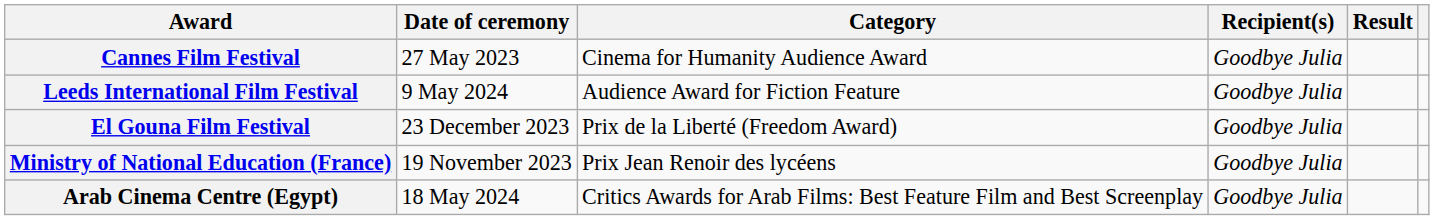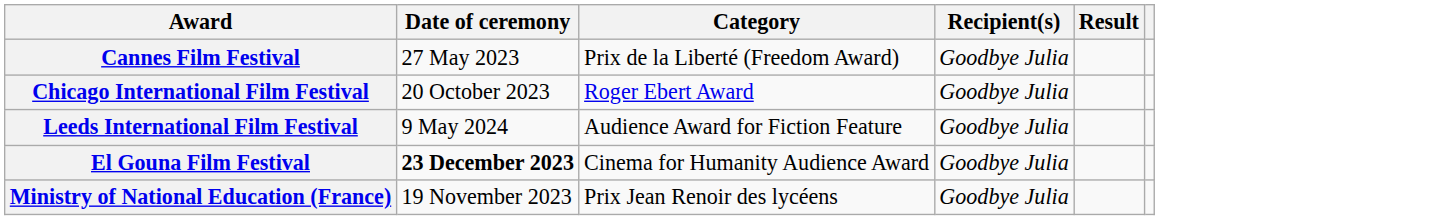 <table class="wikitable sortable plainrowheaders">
 <tr>
 <th scope="col">Award</th>
 <th scope="col">Date of ceremony</th>
 <th scope="col">Category</th>
 <th scope="col">Recipient(s)</th>
 <th scope="col">Result</th>
 <th scope="col" class="unsortable"></th>
 </tr>
 <tr>
 <th scope="row"><a href='#'>Cannes Film Festival</a></th>
 <td>27 May 2023</td>
-<td>Cinema for Humanity Audience Award</td>
+<td>Prix de la Liberté (Freedom Award)</td>
 <td><em>Goodbye Julia</em></td>
 <td></td>
 <td align="center"><em></em></td>
+</tr>
+<tr>
+<th scope="row"><a href='#'>Chicago International Film Festival</a></th>
+<td>20 October 2023</td>
+<td><a href='#'>Roger Ebert Award</a></td>
+<td><em>Goodbye Julia</em></td>
+<td></td>
+<td align="center"></td>
 </tr>
 <tr>
 <th scope="row"><a href='#'>Leeds International Film Festival</a></th>
 <td>9 May 2024</td>
 <td>Audience Award for Fiction Feature</td>
 <td><em>Goodbye Julia</em></td>
 <td></td>
 <td align="center"></td>
 </tr>
 <tr>
 <th scope="row"><a href='#'>El Gouna Film Festival</a></th>
-<td>23 December 2023</td>
-<td>Prix de la Liberté (Freedom Award)</td>
+<td><strong>23 December 2023</strong></td>
+<td>Cinema for Humanity Audience Award</td>
 <td><em>Goodbye Julia</em></td>
 <td></td>
 <td align="center"></td>
 </tr>
 <tr>
 <th scope="row"><a href='#'>Ministry of National Education (France)</a></th>
 <td>19 November 2023</td>
 <td>Prix Jean Renoir des lycéens</td>
 <td><em>Goodbye Julia</em></td>
 <td></td>
 <td align="center"></td>
 </tr>
-<tr>
-<th scope="row">Arab Cinema Centre (Egypt)</th>
-<td>18 May 2024</td>
-<td>Critics Awards for Arab Films: Best Feature Film and Best Screenplay</td>
-<td><em>Goodbye Julia</em></td>
-<td></td>
-<td align="center"></td>
-</tr>
 </table>
